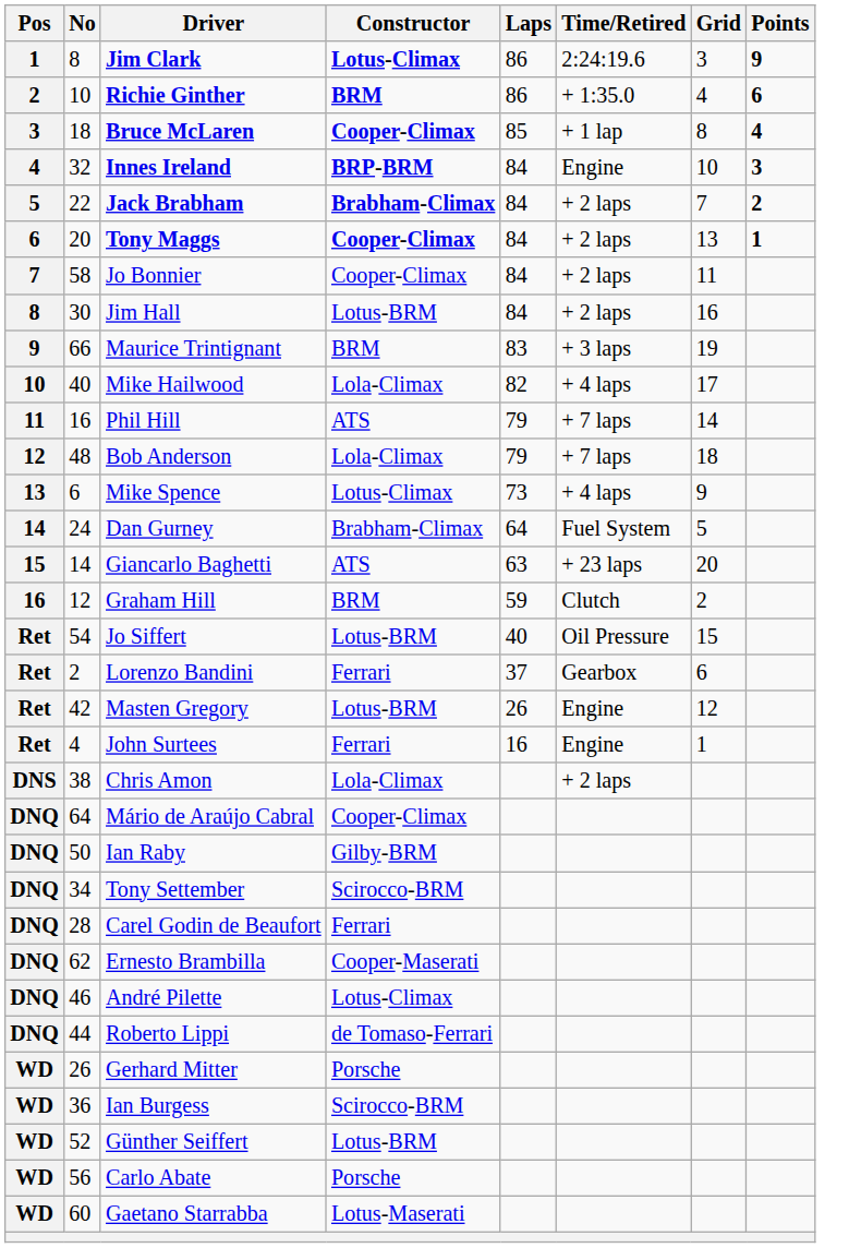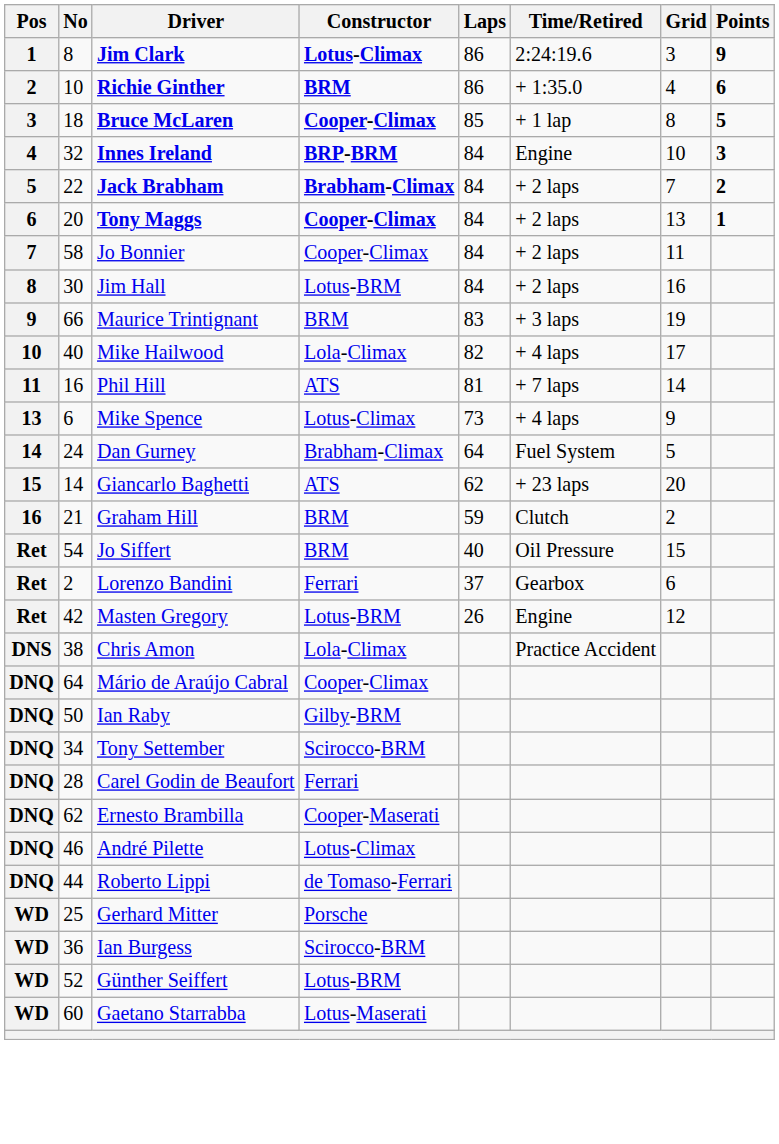 <table class="wikitable" style="font-size: 95%">
 <tr>
 <th>Pos</th>
 <th>No</th>
 <th>Driver</th>
 <th>Constructor</th>
 <th>Laps</th>
 <th>Time/Retired</th>
 <th>Grid</th>
 <th>Points</th>
 </tr>
 <tr>
 <th>1</th>
 <td>8</td>
 <td> <strong><a href='#'>Jim Clark</a></strong></td>
 <td><strong><a href='#'>Lotus</a>-<a href='#'>Climax</a></strong></td>
 <td>86</td>
 <td>2:24:19.6</td>
 <td>3</td>
 <td><strong>9</strong></td>
 </tr>
 <tr>
 <th>2</th>
 <td>10</td>
 <td> <strong><a href='#'>Richie Ginther</a></strong></td>
 <td><strong><a href='#'>BRM</a></strong></td>
 <td>86</td>
 <td>+ 1:35.0</td>
 <td>4</td>
 <td><strong>6</strong></td>
 </tr>
 <tr>
 <th>3</th>
 <td>18</td>
 <td> <strong><a href='#'>Bruce McLaren</a></strong></td>
 <td><strong><a href='#'>Cooper</a>-<a href='#'>Climax</a></strong></td>
 <td>85</td>
 <td>+ 1 lap</td>
 <td>8</td>
-<td><strong>4</strong></td>
+<td><strong>5</strong></td>
 </tr>
 <tr>
 <th>4</th>
 <td>32</td>
 <td> <strong><a href='#'>Innes Ireland</a></strong></td>
 <td><strong><a href='#'>BRP</a>-<a href='#'>BRM</a></strong></td>
 <td>84</td>
 <td>Engine</td>
 <td>10</td>
 <td><strong>3</strong></td>
 </tr>
 <tr>
 <th>5</th>
 <td>22</td>
 <td> <strong><a href='#'>Jack Brabham</a></strong></td>
 <td><strong><a href='#'>Brabham</a>-<a href='#'>Climax</a></strong></td>
 <td>84</td>
 <td>+ 2 laps</td>
 <td>7</td>
 <td><strong>2</strong></td>
 </tr>
 <tr>
 <th>6</th>
 <td>20</td>
 <td> <strong><a href='#'>Tony Maggs</a></strong></td>
 <td><strong><a href='#'>Cooper</a>-<a href='#'>Climax</a></strong></td>
 <td>84</td>
 <td>+ 2 laps</td>
 <td>13</td>
 <td><strong>1</strong></td>
 </tr>
 <tr>
 <th>7</th>
 <td>58</td>
 <td> <a href='#'>Jo Bonnier</a></td>
 <td><a href='#'>Cooper</a>-<a href='#'>Climax</a></td>
 <td>84</td>
 <td>+ 2 laps</td>
 <td>11</td>
 <td></td>
 </tr>
 <tr>
 <th>8</th>
 <td>30</td>
 <td> <a href='#'>Jim Hall</a></td>
 <td><a href='#'>Lotus</a>-<a href='#'>BRM</a></td>
 <td>84</td>
 <td>+ 2 laps</td>
 <td>16</td>
 <td></td>
 </tr>
 <tr>
 <th>9</th>
 <td>66</td>
 <td> <a href='#'>Maurice Trintignant</a></td>
 <td><a href='#'>BRM</a></td>
 <td>83</td>
 <td>+ 3 laps</td>
 <td>19</td>
 <td></td>
 </tr>
 <tr>
 <th>10</th>
 <td>40</td>
 <td> <a href='#'>Mike Hailwood</a></td>
 <td><a href='#'>Lola</a>-<a href='#'>Climax</a></td>
 <td>82</td>
 <td>+ 4 laps</td>
 <td>17</td>
 <td></td>
 </tr>
 <tr>
 <th>11</th>
 <td>16</td>
 <td> <a href='#'>Phil Hill</a></td>
 <td><a href='#'>ATS</a></td>
-<td>79</td>
+<td>81</td>
 <td>+ 7 laps</td>
 <td>14</td>
-<td></td>
-</tr>
-<tr>
-<th>12</th>
-<td>48</td>
-<td> <a href='#'>Bob Anderson</a></td>
-<td><a href='#'>Lola</a>-<a href='#'>Climax</a></td>
-<td>79</td>
-<td>+ 7 laps</td>
-<td>18</td>
 <td></td>
 </tr>
 <tr>
 <th>13</th>
 <td>6</td>
 <td> <a href='#'>Mike Spence</a></td>
 <td><a href='#'>Lotus</a>-<a href='#'>Climax</a></td>
 <td>73</td>
 <td>+ 4 laps</td>
 <td>9</td>
 <td></td>
 </tr>
 <tr>
 <th>14</th>
 <td>24</td>
 <td> <a href='#'>Dan Gurney</a></td>
 <td><a href='#'>Brabham</a>-<a href='#'>Climax</a></td>
 <td>64</td>
 <td>Fuel System</td>
 <td>5</td>
 <td></td>
 </tr>
 <tr>
 <th>15</th>
 <td>14</td>
 <td> <a href='#'>Giancarlo Baghetti</a></td>
 <td><a href='#'>ATS</a></td>
-<td>63</td>
+<td>62</td>
 <td>+ 23 laps</td>
 <td>20</td>
 <td></td>
 </tr>
 <tr>
 <th>16</th>
-<td>12</td>
+<td>21</td>
 <td> <a href='#'>Graham Hill</a></td>
 <td><a href='#'>BRM</a></td>
 <td>59</td>
 <td>Clutch</td>
 <td>2</td>
 <td></td>
 </tr>
 <tr>
 <th>Ret</th>
 <td>54</td>
 <td> <a href='#'>Jo Siffert</a></td>
-<td><a href='#'>Lotus</a>-<a href='#'>BRM</a></td>
+<td><a href='#'>BRM</a></td>
 <td>40</td>
 <td>Oil Pressure</td>
 <td>15</td>
 <td></td>
 </tr>
 <tr>
 <th>Ret</th>
 <td>2</td>
 <td> <a href='#'>Lorenzo Bandini</a></td>
 <td><a href='#'>Ferrari</a></td>
 <td>37</td>
 <td>Gearbox</td>
 <td>6</td>
 <td></td>
 </tr>
 <tr>
 <th>Ret</th>
 <td>42</td>
 <td> <a href='#'>Masten Gregory</a></td>
 <td><a href='#'>Lotus</a>-<a href='#'>BRM</a></td>
 <td>26</td>
 <td>Engine</td>
 <td>12</td>
 <td></td>
 </tr>
 <tr>
-<th>Ret</th>
-<td>4</td>
-<td> <a href='#'>John Surtees</a></td>
-<td><a href='#'>Ferrari</a></td>
-<td>16</td>
-<td>Engine</td>
-<td>1</td>
-<td></td>
-</tr>
-<tr>
 <th>DNS</th>
 <td>38</td>
 <td> <a href='#'>Chris Amon</a></td>
 <td><a href='#'>Lola</a>-<a href='#'>Climax</a></td>
 <td></td>
-<td>+ 2 laps</td>
+<td>Practice Accident</td>
 <td></td>
 <td></td>
 </tr>
 <tr>
 <th>DNQ</th>
 <td>64</td>
 <td> <a href='#'>Mário de Araújo Cabral</a></td>
 <td><a href='#'>Cooper</a>-<a href='#'>Climax</a></td>
 <td></td>
 <td></td>
 <td></td>
 <td></td>
 </tr>
 <tr>
 <th>DNQ</th>
 <td>50</td>
 <td> <a href='#'>Ian Raby</a></td>
 <td><a href='#'>Gilby</a>-<a href='#'>BRM</a></td>
 <td></td>
 <td></td>
 <td></td>
 <td></td>
 </tr>
 <tr>
 <th>DNQ</th>
 <td>34</td>
 <td> <a href='#'>Tony Settember</a></td>
 <td><a href='#'>Scirocco</a>-<a href='#'>BRM</a></td>
 <td></td>
 <td></td>
 <td></td>
 <td></td>
 </tr>
 <tr>
 <th>DNQ</th>
 <td>28</td>
 <td> <a href='#'>Carel Godin de Beaufort</a></td>
 <td><a href='#'>Ferrari</a></td>
 <td></td>
 <td></td>
 <td></td>
 <td></td>
 </tr>
 <tr>
 <th>DNQ</th>
 <td>62</td>
 <td> <a href='#'>Ernesto Brambilla</a></td>
 <td><a href='#'>Cooper</a>-<a href='#'>Maserati</a></td>
 <td></td>
 <td></td>
 <td></td>
 <td></td>
 </tr>
 <tr>
 <th>DNQ</th>
 <td>46</td>
 <td> <a href='#'>André Pilette</a></td>
 <td><a href='#'>Lotus</a>-<a href='#'>Climax</a></td>
 <td></td>
 <td></td>
 <td></td>
 <td></td>
 </tr>
 <tr>
 <th>DNQ</th>
 <td>44</td>
 <td> <a href='#'>Roberto Lippi</a></td>
 <td><a href='#'>de Tomaso</a>-<a href='#'>Ferrari</a></td>
 <td></td>
 <td></td>
 <td></td>
 <td></td>
 </tr>
 <tr>
 <th>WD</th>
-<td>26</td>
+<td>25</td>
 <td> <a href='#'>Gerhard Mitter</a></td>
 <td><a href='#'>Porsche</a></td>
 <td></td>
 <td></td>
 <td></td>
 <td></td>
 </tr>
 <tr>
 <th>WD</th>
 <td>36</td>
 <td> <a href='#'>Ian Burgess</a></td>
 <td><a href='#'>Scirocco</a>-<a href='#'>BRM</a></td>
 <td></td>
 <td></td>
 <td></td>
 <td></td>
 </tr>
 <tr>
 <th>WD</th>
 <td>52</td>
 <td> <a href='#'>Günther Seiffert</a></td>
 <td><a href='#'>Lotus</a>-<a href='#'>BRM</a></td>
 <td></td>
 <td></td>
 <td></td>
 <td></td>
 </tr>
 <tr>
 <th>WD</th>
-<td>56</td>
-<td> <a href='#'>Carlo Abate</a></td>
-<td><a href='#'>Porsche</a></td>
-<td></td>
-<td></td>
-<td></td>
-<td></td>
-</tr>
-<tr>
-<th>WD</th>
 <td>60</td>
 <td> <a href='#'>Gaetano Starrabba</a></td>
 <td><a href='#'>Lotus</a>-<a href='#'>Maserati</a></td>
 <td></td>
 <td></td>
 <td></td>
 <td></td>
 </tr>
 <tr>
 <th colspan="8"></th>
 </tr>
 </table>
